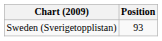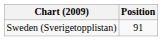 <table class="wikitable">
 <tr>
 <th>Chart (2009)</th>
 <th>Position</th>
 </tr>
 <tr>
 <td>Sweden (Sverigetopplistan)</td>
-<td align="center">93</td>
+<td align="center">91</td>
 </tr>
 </table>
